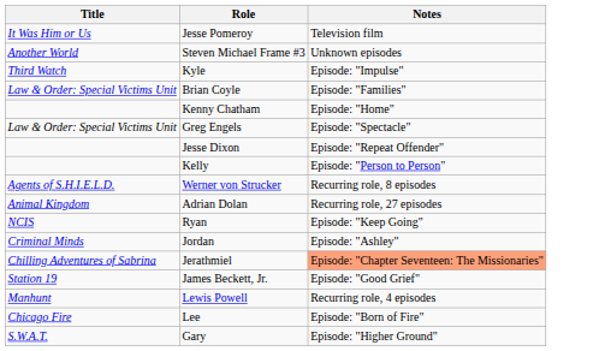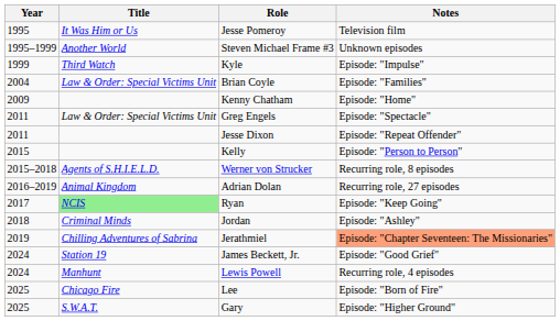 <table class="wikitable sortable">
 <tr>
+<th>Year</th>
 <th>Title</th>
 <th>Role</th>
 <th class="unsortable">Notes</th>
 </tr>
 <tr>
+<td>1995</td>
 <td><em><a href='#'>It Was Him or Us</a></em></td>
 <td>Jesse Pomeroy</td>
 <td>Television film</td>
 </tr>
 <tr>
+<td>1995–1999</td>
 <td><em><a href='#'>Another World</a></em></td>
 <td>Steven Michael Frame #3</td>
 <td>Unknown episodes</td>
 </tr>
 <tr>
+<td>1999</td>
 <td><em><a href='#'>Third Watch</a></em></td>
 <td>Kyle</td>
 <td>Episode: "Impulse"</td>
 </tr>
 <tr>
+<td>2004</td>
 <td><em><a href='#'>Law & Order: Special Victims Unit</a></em></td>
 <td>Brian Coyle</td>
 <td>Episode: "Families"</td>
 </tr>
 <tr>
+<td>2009</td>
 <td><em></em></td>
 <td>Kenny Chatham</td>
 <td>Episode: "Home"</td>
 </tr>
 <tr>
+<td>2011</td>
 <td><em>Law & Order: Special Victims Unit</em></td>
 <td>Greg Engels</td>
 <td>Episode: "Spectacle"</td>
 </tr>
 <tr>
+<td>2011</td>
 <td><em></em></td>
 <td>Jesse Dixon</td>
 <td>Episode: "Repeat Offender"</td>
 </tr>
 <tr>
+<td>2015</td>
 <td><em></em></td>
 <td>Kelly</td>
 <td>Episode: "<a href='#'>Person to Person</a>"</td>
 </tr>
 <tr>
+<td>2015–2018</td>
 <td><em><a href='#'>Agents of S.H.I.E.L.D.</a></em></td>
 <td><a href='#'>Werner von Strucker</a></td>
 <td>Recurring role, 8 episodes</td>
 </tr>
 <tr>
+<td>2016–2019</td>
 <td><em><a href='#'>Animal Kingdom</a></em></td>
 <td>Adrian Dolan</td>
 <td>Recurring role, 27 episodes</td>
 </tr>
 <tr>
-<td><em><a href='#'>NCIS</a></em></td>
+<td>2017</td>
+<td style="background: lightgreen;"><em><a href='#'>NCIS</a></em></td>
 <td>Ryan</td>
 <td>Episode: "Keep Going"</td>
 </tr>
 <tr>
+<td>2018</td>
 <td><em><a href='#'>Criminal Minds</a></em></td>
 <td>Jordan</td>
 <td>Episode: "Ashley"</td>
 </tr>
 <tr>
+<td>2019</td>
 <td><em><a href='#'>Chilling Adventures of Sabrina</a></em></td>
 <td>Jerathmiel</td>
 <td style="background: lightsalmon;">Episode: "Chapter Seventeen: The Missionaries"</td>
 </tr>
 <tr>
+<td>2024</td>
 <td><em><a href='#'>Station 19</a></em></td>
 <td>James Beckett, Jr.</td>
 <td>Episode: "Good Grief"</td>
 </tr>
 <tr>
+<td>2024</td>
 <td><em><a href='#'>Manhunt</a></em></td>
 <td><a href='#'>Lewis Powell</a></td>
 <td>Recurring role, 4 episodes</td>
 </tr>
 <tr>
+<td>2025</td>
 <td><em><a href='#'>Chicago Fire</a></em></td>
 <td>Lee</td>
 <td>Episode: "Born of Fire"</td>
 </tr>
 <tr>
+<td>2025</td>
 <td><em><a href='#'>S.W.A.T.</a></em></td>
 <td>Gary</td>
 <td>Episode: "Higher Ground"</td>
 </tr>
 </table>
